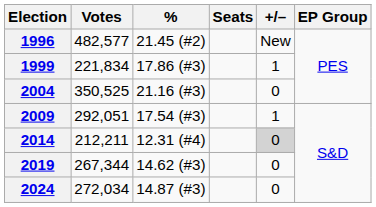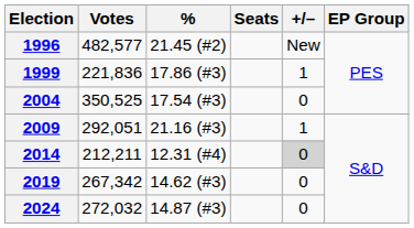 <table class="wikitable" style="font-size:97%; text-align:center;">
 <tr>
 <th>Election</th>
 <th>Votes</th>
 <th>%</th>
 <th>Seats</th>
 <th>+/–</th>
 <th>EP Group</th>
 </tr>
 <tr>
 <th><a href='#'>1996</a></th>
 <td>482,577</td>
 <td>21.45 (#2)</td>
 <td></td>
 <td>New</td>
 <td rowspan=3><a href='#'>PES</a></td>
 </tr>
 <tr>
 <th><a href='#'>1999</a></th>
-<td>221,834</td>
+<td>221,836</td>
 <td>17.86 (#3)</td>
 <td></td>
 <td> 1</td>
 </tr>
 <tr>
 <th><a href='#'>2004</a></th>
 <td>350,525</td>
-<td>21.16 (#3)</td>
+<td>17.54 (#3)</td>
 <td></td>
 <td> 0</td>
 </tr>
 <tr>
 <th><a href='#'>2009</a></th>
 <td>292,051</td>
-<td>17.54 (#3)</td>
+<td>21.16 (#3)</td>
 <td></td>
 <td> 1</td>
 <td rowspan=4><a href='#'>S&D</a></td>
 </tr>
 <tr>
 <th><a href='#'>2014</a></th>
 <td>212,211</td>
 <td>12.31 (#4)</td>
 <td></td>
 <td style="background: lightgrey;"> 0</td>
 </tr>
 <tr>
 <th><a href='#'>2019</a></th>
-<td>267,344</td>
+<td>267,342</td>
 <td>14.62 (#3)</td>
 <td></td>
 <td> 0</td>
 </tr>
 <tr>
 <th><a href='#'>2024</a></th>
-<td>272,034</td>
+<td>272,032</td>
 <td>14.87 (#3)</td>
 <td></td>
 <td> 0</td>
 </tr>
 </table>
